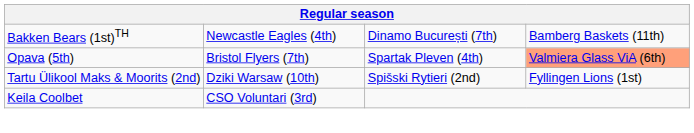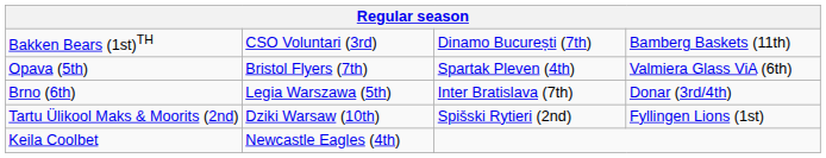 <table class="wikitable" style="white-space: nowrap;">
 <tr>
 <th colspan="4"><a href='#'>Regular season</a></th>
 </tr>
 <tr>
 <td width="210"> <a href='#'>Bakken Bears</a> (1st)<sup>TH</sup></td>
-<td width="210"> <a href='#'>Newcastle Eagles</a> (<a href='#'>4th</a>)</td>
+<td> <a href='#'>CSO Voluntari</a> (<a href='#'>3rd</a>)</td>
 <td width="210"> <a href='#'>Dinamo București</a> (<a href='#'>7th</a>)</td>
 <td width="210"> <a href='#'>Bamberg Baskets</a> (11th)</td>
 </tr>
 <tr>
 <td width="210"> <a href='#'>Opava</a> (<a href='#'>5th</a>)</td>
 <td width="210"> <a href='#'>Bristol Flyers</a> (<a href='#'>7th</a>)</td>
 <td width="210"> <a href='#'>Spartak Pleven</a> (<a href='#'>4th</a>)</td>
-<td width="210" style="background: lightsalmon;"> <a href='#'>Valmiera Glass ViA</a> (6th)</td>
+<td width="210"> <a href='#'>Valmiera Glass ViA</a> (6th)</td>
+</tr>
+<tr>
+<td width="210"> <a href='#'>Brno</a> (<a href='#'>6th</a>)</td>
+<td width="210"> <a href='#'>Legia Warszawa</a> (<a href='#'>5th</a>)</td>
+<td width="210"> <a href='#'>Inter Bratislava</a> (7th)</td>
+<td width="210"> <a href='#'>Donar</a> (<a href='#'>3rd/4th</a>)</td>
 </tr>
 <tr>
 <td width="210"> <a href='#'>Tartu Ülikool Maks & Moorits</a> (<a href='#'>2nd</a>)</td>
 <td width="210"> <a href='#'>Dziki Warsaw</a> (<a href='#'>10th</a>)</td>
 <td width="210"> <a href='#'>Spišski Rytieri</a> (2nd)</td>
 <td width="210"> <a href='#'>Fyllingen Lions</a> (1st)</td>
 </tr>
 <tr>
 <td> <a href='#'>Keila Coolbet</a></td>
-<td> <a href='#'>CSO Voluntari</a> (<a href='#'>3rd</a>)</td>
+<td width="210"> <a href='#'>Newcastle Eagles</a> (<a href='#'>4th</a>)</td>
 </tr>
 </table>
